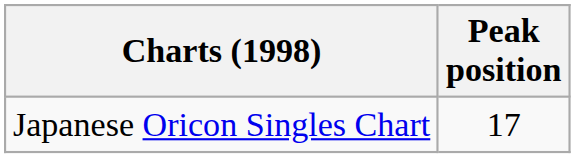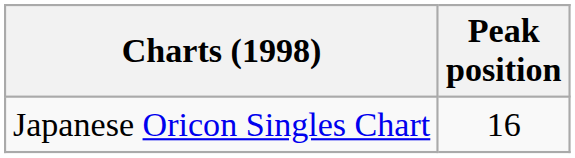 <table class="wikitable">
 <tr>
 <th>Charts (1998)</th>
 <th>Peak<br>position</th>
 </tr>
 <tr>
 <td>Japanese <a href='#'>Oricon Singles Chart</a></td>
-<td align="center">17</td>
+<td align="center">16</td>
 </tr>
 </table>
